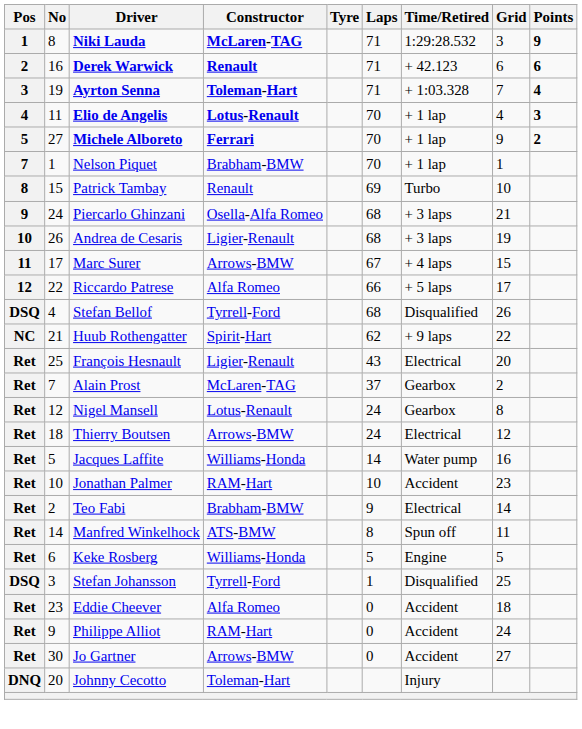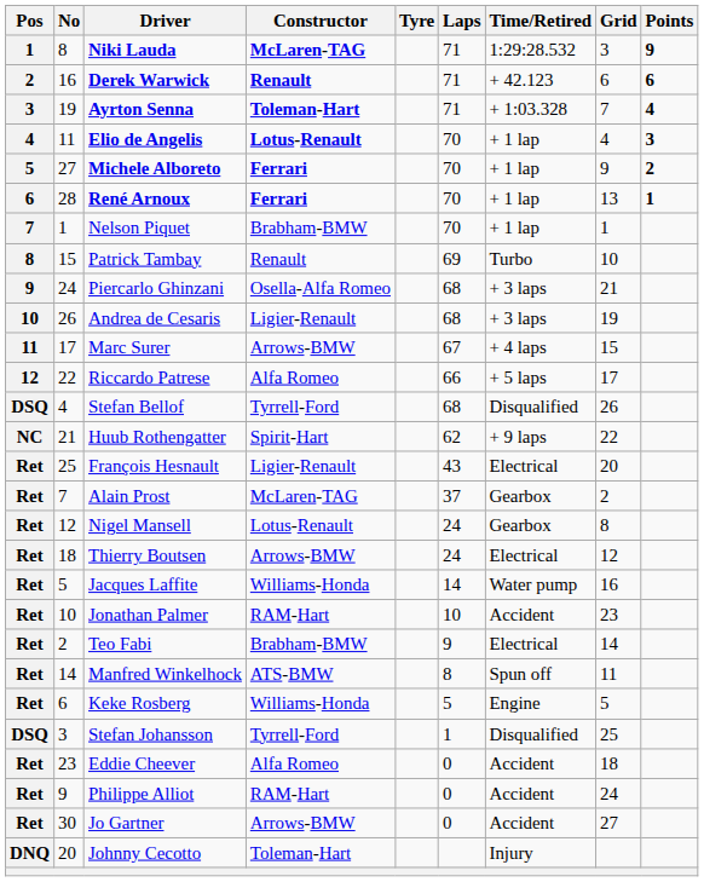 <table class="wikitable" style="font-size: 95%;">
 <tr>
 <th>Pos</th>
 <th>No</th>
 <th>Driver</th>
 <th>Constructor</th>
 <th>Tyre</th>
 <th>Laps</th>
 <th>Time/Retired</th>
 <th>Grid</th>
 <th>Points</th>
 </tr>
 <tr>
 <th>1</th>
 <td>8</td>
 <td> <strong><a href='#'>Niki Lauda</a></strong></td>
 <td><strong><a href='#'>McLaren</a>-<a href='#'>TAG</a></strong></td>
 <td></td>
 <td>71</td>
 <td>1:29:28.532</td>
 <td>3</td>
 <td><strong>9</strong></td>
 </tr>
 <tr>
 <th>2</th>
 <td>16</td>
 <td> <strong><a href='#'>Derek Warwick</a></strong></td>
 <td><strong><a href='#'>Renault</a></strong></td>
 <td></td>
 <td>71</td>
 <td>+ 42.123</td>
 <td>6</td>
 <td><strong>6</strong></td>
 </tr>
 <tr>
 <th>3</th>
 <td>19</td>
 <td> <strong><a href='#'>Ayrton Senna</a></strong></td>
 <td><strong><a href='#'>Toleman</a>-<a href='#'>Hart</a></strong></td>
 <td></td>
 <td>71</td>
 <td>+ 1:03.328</td>
 <td>7</td>
 <td><strong>4</strong></td>
 </tr>
 <tr>
 <th>4</th>
 <td>11</td>
 <td> <strong><a href='#'>Elio de Angelis</a></strong></td>
 <td><strong><a href='#'>Lotus</a>-<a href='#'>Renault</a></strong></td>
 <td></td>
 <td>70</td>
 <td>+ 1 lap</td>
 <td>4</td>
 <td><strong>3</strong></td>
 </tr>
 <tr>
 <th>5</th>
 <td>27</td>
 <td> <strong><a href='#'>Michele Alboreto</a></strong></td>
 <td><strong><a href='#'>Ferrari</a></strong></td>
 <td></td>
 <td>70</td>
 <td>+ 1 lap</td>
 <td>9</td>
 <td><strong>2</strong></td>
+</tr>
+<tr>
+<th>6</th>
+<td>28</td>
+<td> <strong><a href='#'>René Arnoux</a></strong></td>
+<td><strong><a href='#'>Ferrari</a></strong></td>
+<td></td>
+<td>70</td>
+<td>+ 1 lap</td>
+<td>13</td>
+<td><strong>1</strong></td>
 </tr>
 <tr>
 <th>7</th>
 <td>1</td>
 <td> <a href='#'>Nelson Piquet</a></td>
 <td><a href='#'>Brabham</a>-<a href='#'>BMW</a></td>
 <td></td>
 <td>70</td>
 <td>+ 1 lap</td>
 <td>1</td>
 <td> </td>
 </tr>
 <tr>
 <th>8</th>
 <td>15</td>
 <td> <a href='#'>Patrick Tambay</a></td>
 <td><a href='#'>Renault</a></td>
 <td></td>
 <td>69</td>
 <td>Turbo</td>
 <td>10</td>
 <td> </td>
 </tr>
 <tr>
 <th>9</th>
 <td>24</td>
 <td> <a href='#'>Piercarlo Ghinzani</a></td>
 <td><a href='#'>Osella</a>-<a href='#'>Alfa Romeo</a></td>
 <td></td>
 <td>68</td>
 <td>+ 3 laps</td>
 <td>21</td>
 <td> </td>
 </tr>
 <tr>
 <th>10</th>
 <td>26</td>
 <td> <a href='#'>Andrea de Cesaris</a></td>
 <td><a href='#'>Ligier</a>-<a href='#'>Renault</a></td>
 <td></td>
 <td>68</td>
 <td>+ 3 laps</td>
 <td>19</td>
 <td> </td>
 </tr>
 <tr>
 <th>11</th>
 <td>17</td>
 <td> <a href='#'>Marc Surer</a></td>
 <td><a href='#'>Arrows</a>-<a href='#'>BMW</a></td>
 <td></td>
 <td>67</td>
 <td>+ 4 laps</td>
 <td>15</td>
 <td> </td>
 </tr>
 <tr>
 <th>12</th>
 <td>22</td>
 <td> <a href='#'>Riccardo Patrese</a></td>
 <td><a href='#'>Alfa Romeo</a></td>
 <td></td>
 <td>66</td>
 <td>+ 5 laps</td>
 <td>17</td>
 <td> </td>
 </tr>
 <tr>
 <th>DSQ</th>
 <td>4</td>
 <td> <a href='#'>Stefan Bellof</a></td>
 <td><a href='#'>Tyrrell</a>-<a href='#'>Ford</a></td>
 <td></td>
 <td>68</td>
 <td>Disqualified</td>
 <td>26</td>
 <td> </td>
 </tr>
 <tr>
 <th>NC</th>
 <td>21</td>
 <td> <a href='#'>Huub Rothengatter</a></td>
 <td><a href='#'>Spirit</a>-<a href='#'>Hart</a></td>
 <td></td>
 <td>62</td>
 <td>+ 9 laps</td>
 <td>22</td>
 <td> </td>
 </tr>
 <tr>
 <th>Ret</th>
 <td>25</td>
 <td> <a href='#'>François Hesnault</a></td>
 <td><a href='#'>Ligier</a>-<a href='#'>Renault</a></td>
 <td></td>
 <td>43</td>
 <td>Electrical</td>
 <td>20</td>
 <td> </td>
 </tr>
 <tr>
 <th>Ret</th>
 <td>7</td>
 <td> <a href='#'>Alain Prost</a></td>
 <td><a href='#'>McLaren</a>-<a href='#'>TAG</a></td>
 <td></td>
 <td>37</td>
 <td>Gearbox</td>
 <td>2</td>
 <td> </td>
 </tr>
 <tr>
 <th>Ret</th>
 <td>12</td>
 <td> <a href='#'>Nigel Mansell</a></td>
 <td><a href='#'>Lotus</a>-<a href='#'>Renault</a></td>
 <td></td>
 <td>24</td>
 <td>Gearbox</td>
 <td>8</td>
 <td> </td>
 </tr>
 <tr>
 <th>Ret</th>
 <td>18</td>
 <td> <a href='#'>Thierry Boutsen</a></td>
 <td><a href='#'>Arrows</a>-<a href='#'>BMW</a></td>
 <td></td>
 <td>24</td>
 <td>Electrical</td>
 <td>12</td>
 <td> </td>
 </tr>
 <tr>
 <th>Ret</th>
 <td>5</td>
 <td> <a href='#'>Jacques Laffite</a></td>
 <td><a href='#'>Williams</a>-<a href='#'>Honda</a></td>
 <td></td>
 <td>14</td>
 <td>Water pump</td>
 <td>16</td>
 <td> </td>
 </tr>
 <tr>
 <th>Ret</th>
 <td>10</td>
 <td> <a href='#'>Jonathan Palmer</a></td>
 <td><a href='#'>RAM</a>-<a href='#'>Hart</a></td>
 <td></td>
 <td>10</td>
 <td>Accident</td>
 <td>23</td>
 <td> </td>
 </tr>
 <tr>
 <th>Ret</th>
 <td>2</td>
 <td> <a href='#'>Teo Fabi</a></td>
 <td><a href='#'>Brabham</a>-<a href='#'>BMW</a></td>
 <td></td>
 <td>9</td>
 <td>Electrical</td>
 <td>14</td>
 <td> </td>
 </tr>
 <tr>
 <th>Ret</th>
 <td>14</td>
 <td> <a href='#'>Manfred Winkelhock</a></td>
 <td><a href='#'>ATS</a>-<a href='#'>BMW</a></td>
 <td></td>
 <td>8</td>
 <td>Spun off</td>
 <td>11</td>
 <td> </td>
 </tr>
 <tr>
 <th>Ret</th>
 <td>6</td>
 <td> <a href='#'>Keke Rosberg</a></td>
 <td><a href='#'>Williams</a>-<a href='#'>Honda</a></td>
 <td></td>
 <td>5</td>
 <td>Engine</td>
 <td>5</td>
 <td> </td>
 </tr>
 <tr>
 <th>DSQ</th>
 <td>3</td>
 <td> <a href='#'>Stefan Johansson</a></td>
 <td><a href='#'>Tyrrell</a>-<a href='#'>Ford</a></td>
 <td></td>
 <td>1</td>
 <td>Disqualified</td>
 <td>25</td>
 <td> </td>
 </tr>
 <tr>
 <th>Ret</th>
 <td>23</td>
 <td> <a href='#'>Eddie Cheever</a></td>
 <td><a href='#'>Alfa Romeo</a></td>
 <td></td>
 <td>0</td>
 <td>Accident</td>
 <td>18</td>
 <td> </td>
 </tr>
 <tr>
 <th>Ret</th>
 <td>9</td>
 <td> <a href='#'>Philippe Alliot</a></td>
 <td><a href='#'>RAM</a>-<a href='#'>Hart</a></td>
 <td></td>
 <td>0</td>
 <td>Accident</td>
 <td>24</td>
 <td> </td>
 </tr>
 <tr>
 <th>Ret</th>
 <td>30</td>
 <td> <a href='#'>Jo Gartner</a></td>
 <td><a href='#'>Arrows</a>-<a href='#'>BMW</a></td>
 <td></td>
 <td>0</td>
 <td>Accident</td>
 <td>27</td>
 <td> </td>
 </tr>
 <tr>
 <th>DNQ</th>
 <td>20</td>
 <td> <a href='#'>Johnny Cecotto</a></td>
 <td><a href='#'>Toleman</a>-<a href='#'>Hart</a></td>
 <td></td>
 <td> </td>
 <td>Injury</td>
 <td> </td>
 <td> </td>
 </tr>
 <tr>
 <th colspan="9"></th>
 </tr>
 </table>
